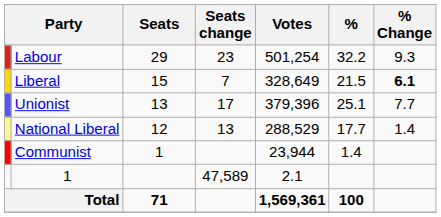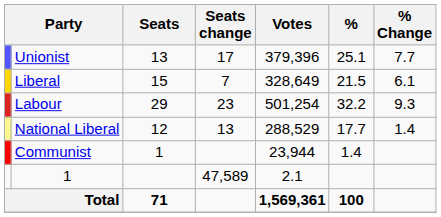 <table class="wikitable sortable">
 <tr>
 <th style="width:100px" colspan=2>Party</th>
 <th style="width:70px;">Seats</th>
 <th style="width:40px;">Seats change</th>
 <th style="width:40px;">Votes</th>
 <th style="width:40px;">%</th>
 <th style="width:40px;">% Change</th>
 </tr>
 <tr>
-<td bgcolor="#DC241f"></td>
-<td><a href='#'>Labour</a></td>
-<td align=center>29</td>
-<td align=center> 23</td>
-<td align=center>501,254</td>
-<td align=center>32.2</td>
-<td align=center> 9.3</td>
+<td bgcolor="#5555FF"></td>
+<td><a href='#'>Unionist</a></td>
+<td align=center>13</td>
+<td align=center> 17</td>
+<td align=center>379,396</td>
+<td align=center>25.1</td>
+<td align=center> 7.7</td>
 </tr>
 <tr>
 <td bgcolor="#FFD700"></td>
 <td><a href='#'>Liberal</a></td>
 <td align=center>15</td>
 <td align=center> 7</td>
 <td align=center>328,649</td>
 <td align=center>21.5</td>
-<td align=center><strong> 6.1</strong></td>
+<td align=center> 6.1</td>
 </tr>
 <tr>
-<td bgcolor="#5555FF"></td>
-<td><a href='#'>Unionist</a></td>
-<td align=center>13</td>
-<td align=center> 17</td>
-<td align=center>379,396</td>
-<td align=center>25.1</td>
-<td align=center> 7.7</td>
+<td bgcolor="#DC241f"></td>
+<td><a href='#'>Labour</a></td>
+<td align=center>29</td>
+<td align=center> 23</td>
+<td align=center>501,254</td>
+<td align=center>32.2</td>
+<td align=center> 9.3</td>
 </tr>
 <tr>
 <td bgcolor="#FFF890"></td>
 <td><a href='#'>National Liberal</a></td>
 <td align=center>12</td>
 <td align=center> 13</td>
 <td align=center>288,529</td>
 <td align=center>17.7</td>
 <td align=center> 1.4</td>
 </tr>
 <tr>
 <td bgcolor="#FF0000"></td>
 <td><a href='#'>Communist</a></td>
 <td align=center>1</td>
 <td align=center></td>
 <td align=center>23,944</td>
 <td align=center>1.4</td>
 <td align=center></td>
 </tr>
 <tr>
 <td></td>
 <td align="center">1</td>
 <td align="center"></td>
 <td align="center">47,589</td>
 <td align="center">2.1</td>
 <td align="center"></td>
 </tr>
 <tr>
 <th colspan=2 style=text-align:right>Total</th>
 <td align=center><strong>71</strong></td>
 <td align=center></td>
 <td align=center><strong>1,569,361</strong></td>
 <td align=center><strong>100</strong></td>
 <td align=center></td>
 </tr>
 <tr>
 </tr>
 </table>
